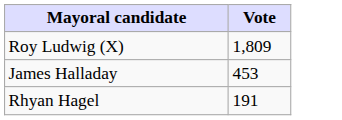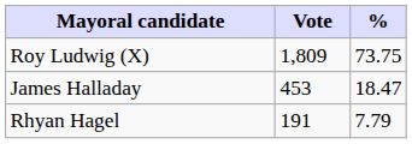 <table class="wikitable">
 <tr>
 <th style="background:#ddf; width:200px;">Mayoral candidate</th>
 <th style="background:#ddf; width:50px;">Vote</th>
+<th style="background:#ddf; width:30px;">%</th>
 </tr>
 <tr>
 <td>Roy Ludwig (X)</td>
 <td>1,809</td>
+<td>73.75</td>
 </tr>
 <tr>
 <td>James Halladay</td>
 <td>453</td>
+<td>18.47</td>
 </tr>
 <tr>
 <td>Rhyan Hagel</td>
 <td>191</td>
+<td>7.79</td>
 </tr>
 </table>
